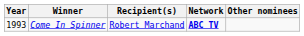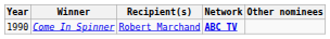 <table class="wikitable">
 <tr>
 <th>Year</th>
 <th>Winner</th>
 <th>Recipient(s)</th>
 <th>Network</th>
 <th>Other nominees</th>
 </tr>
 <tr>
-<td>1993</td>
+<td>1990</td>
 <td><em><a href='#'>Come In Spinner</a></em></td>
 <td><a href='#'>Robert Marchand</a></td>
 <td><strong><a href='#'>ABC TV</a></strong></td>
 <td></td>
 </tr>
 </table>
